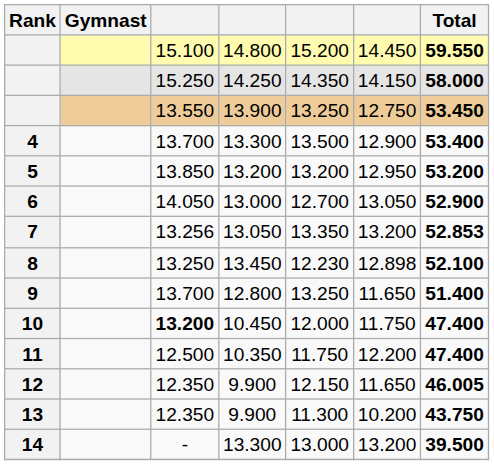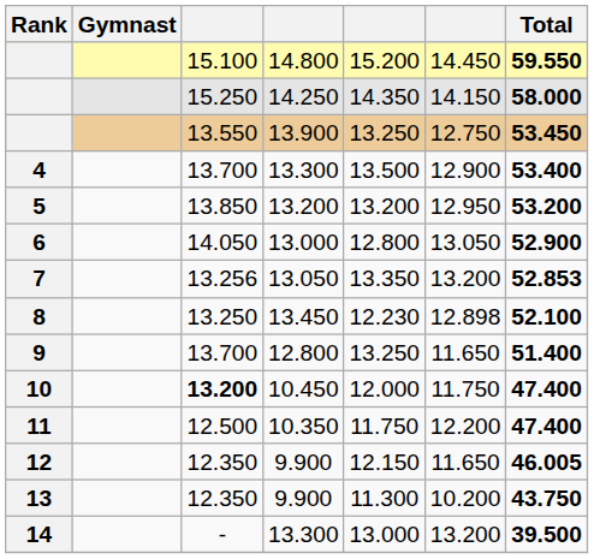 <table class="wikitable sortable" style="text-align:center; font-size:95%">
 <tr>
 <th>Rank</th>
 <th>Gymnast</th>
 <th></th>
 <th></th>
 <th></th>
 <th></th>
 <th>Total</th>
 </tr>
 <tr bgcolor=fffcaf>
 <th scope=row style="text-align:center"></th>
 <td align=left></td>
 <td>15.100</td>
 <td>14.800</td>
 <td>15.200</td>
 <td>14.450</td>
 <td><strong>59.550</strong></td>
 </tr>
 <tr bgcolor=e5e5e5>
 <th scope=row style="text-align:center"></th>
 <td align=left></td>
 <td>15.250</td>
 <td>14.250</td>
 <td>14.350</td>
 <td>14.150</td>
 <td><strong>58.000</strong></td>
 </tr>
 <tr bgcolor=eecc99>
 <th scope=row style="text-align:center"></th>
 <td align=left></td>
 <td>13.550</td>
 <td>13.900</td>
 <td>13.250</td>
 <td>12.750</td>
 <td><strong>53.450</strong></td>
 </tr>
 <tr>
 <th scope=row style="text-align:center">4</th>
 <td align=left></td>
 <td>13.700</td>
 <td>13.300</td>
 <td>13.500</td>
 <td>12.900</td>
 <td><strong>53.400</strong></td>
 </tr>
 <tr>
 <th scope=row style="text-align:center">5</th>
 <td align=left></td>
 <td>13.850</td>
 <td>13.200</td>
 <td>13.200</td>
 <td>12.950</td>
 <td><strong>53.200</strong></td>
 </tr>
 <tr>
 <th scope=row style="text-align:center">6</th>
 <td align=left></td>
 <td>14.050</td>
 <td>13.000</td>
-<td>12.700</td>
+<td>12.800</td>
 <td>13.050</td>
 <td><strong>52.900</strong></td>
 </tr>
 <tr>
 <th scope=row style="text-align:center">7</th>
 <td align=left></td>
 <td>13.256</td>
 <td>13.050</td>
 <td>13.350</td>
 <td>13.200</td>
 <td><strong>52.853</strong></td>
 </tr>
 <tr>
 <th scope=row style="text-align:center">8</th>
 <td align=left></td>
 <td>13.250</td>
 <td>13.450</td>
 <td>12.230</td>
 <td>12.898</td>
 <td><strong>52.100</strong></td>
 </tr>
 <tr>
 <th scope=row style="text-align:center">9</th>
 <td align=left></td>
 <td>13.700</td>
 <td>12.800</td>
 <td>13.250</td>
 <td>11.650</td>
 <td><strong>51.400</strong></td>
 </tr>
 <tr>
 <th scope=row style="text-align:center">10</th>
 <td align=left></td>
 <td><strong>13.200</strong></td>
 <td>10.450</td>
 <td>12.000</td>
 <td>11.750</td>
 <td><strong>47.400</strong></td>
 </tr>
 <tr>
 <th scope=row style="text-align:center">11</th>
 <td align=left></td>
 <td>12.500</td>
 <td>10.350</td>
 <td>11.750</td>
 <td>12.200</td>
 <td><strong>47.400</strong></td>
 </tr>
 <tr>
 <th scope=row style="text-align:center">12</th>
 <td align=left></td>
 <td>12.350</td>
 <td>9.900</td>
 <td>12.150</td>
 <td>11.650</td>
 <td><strong>46.005</strong></td>
 </tr>
 <tr>
 <th scope=row style="text-align:center">13</th>
 <td align=left></td>
 <td>12.350</td>
 <td>9.900</td>
 <td>11.300</td>
 <td>10.200</td>
 <td><strong>43.750</strong></td>
 </tr>
 <tr>
 <th scope=row style="text-align:center">14</th>
 <td align=left></td>
 <td>-</td>
 <td>13.300</td>
 <td>13.000</td>
 <td>13.200</td>
 <td><strong>39.500</strong></td>
 </tr>
 <tr>
 </tr>
 </table>
